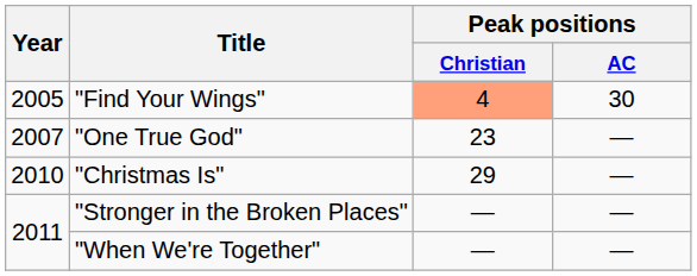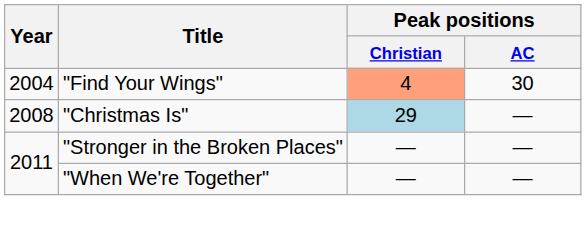 <table class="wikitable" style="text-align:center;">
 <tr>
 <th rowspan="2">Year</th>
 <th rowspan="2">Title</th>
 <th colspan="2">Peak positions</th>
 </tr>
 <tr>
 <th style="width:86px;"><small><a href='#'>Christian</a></small></th>
 <th style="width:86px;"><small><a href='#'>AC</a></small></th>
 </tr>
 <tr>
-<td>2005</td>
+<td>2004</td>
 <td align="left">"Find Your Wings"</td>
 <td style="background: lightsalmon;">4</td>
 <td>30</td>
 </tr>
 <tr>
-<td>2007</td>
-<td align="left">"One True God"</td>
-<td>23</td>
-<td>—</td>
-</tr>
-<tr>
-<td>2010</td>
+<td>2008</td>
 <td align="left">"Christmas Is"</td>
-<td>29</td>
+<td style="background: lightblue;">29</td>
 <td>—</td>
 </tr>
 <tr>
 <td rowspan="2">2011</td>
 <td align="left">"Stronger in the Broken Places"</td>
 <td>—</td>
 <td>—</td>
 </tr>
 <tr>
 <td align="left">"When We're Together"</td>
 <td>—</td>
 <td>—</td>
 </tr>
 </table>
